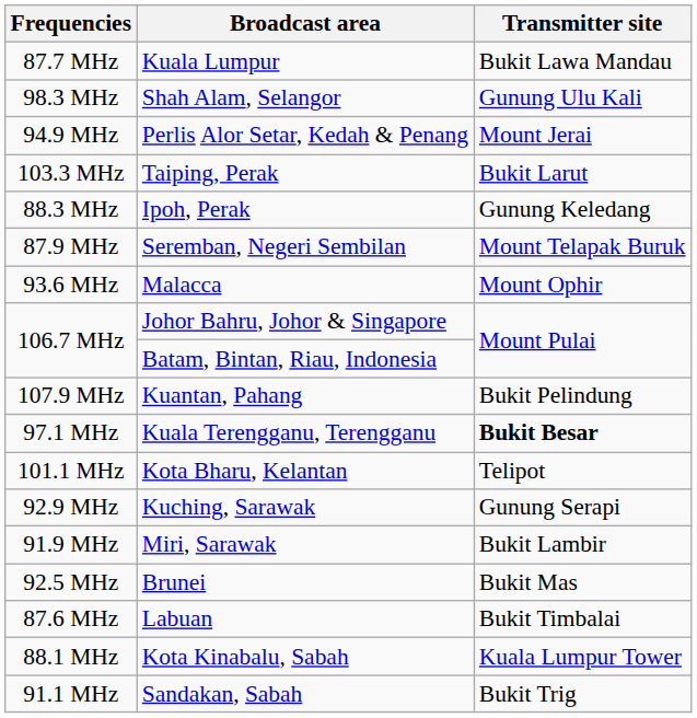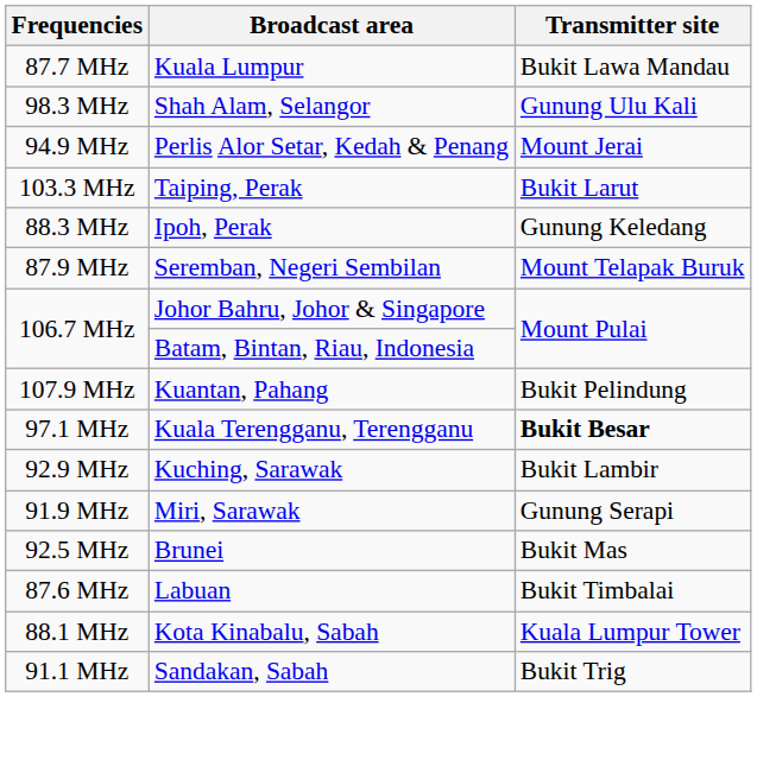 <table class="wikitable">
 <tr>
 <th>Frequencies</th>
 <th>Broadcast area</th>
 <th>Transmitter site</th>
 </tr>
 <tr>
 <td style="text-align:center;">87.7 MHz</td>
 <td><a href='#'>Kuala Lumpur</a></td>
 <td>Bukit Lawa Mandau</td>
 </tr>
 <tr>
 <td style="text-align:center;">98.3 MHz</td>
 <td><a href='#'>Shah Alam</a>, <a href='#'>Selangor</a></td>
 <td><a href='#'>Gunung Ulu Kali</a></td>
 </tr>
 <tr>
 <td style="text-align:center;">94.9 MHz</td>
 <td><a href='#'>Perlis</a> <a href='#'>Alor Setar</a>, <a href='#'>Kedah</a> & <a href='#'>Penang</a></td>
 <td><a href='#'>Mount Jerai</a></td>
 </tr>
 <tr>
 <td style="text-align:center;">103.3 MHz</td>
 <td><a href='#'>Taiping, Perak</a></td>
 <td><a href='#'>Bukit Larut</a></td>
 </tr>
 <tr>
 <td style="text-align:center;">88.3 MHz</td>
 <td><a href='#'>Ipoh</a>, <a href='#'>Perak</a></td>
 <td>Gunung Keledang</td>
 </tr>
 <tr>
 <td style="text-align:center;">87.9 MHz</td>
 <td><a href='#'>Seremban</a>, <a href='#'>Negeri Sembilan</a></td>
 <td><a href='#'>Mount Telapak Buruk</a></td>
 </tr>
 <tr>
-<td style="text-align:center;">93.6 MHz</td>
-<td><a href='#'>Malacca</a></td>
-<td><a href='#'>Mount Ophir</a></td>
-</tr>
-<tr>
 <td rowspan=2 style="text-align:center;">106.7 MHz</td>
 <td><a href='#'>Johor Bahru</a>, <a href='#'>Johor</a> & <a href='#'>Singapore</a></td>
 <td rowspan=2><a href='#'>Mount Pulai</a></td>
 </tr>
 <tr>
 <td><a href='#'>Batam</a>, <a href='#'>Bintan</a>, <a href='#'>Riau</a>, <a href='#'>Indonesia</a></td>
 </tr>
 <tr>
 <td style="text-align:center;">107.9 MHz</td>
 <td><a href='#'>Kuantan</a>, <a href='#'>Pahang</a></td>
 <td>Bukit Pelindung</td>
 </tr>
 <tr>
 <td style="text-align:center;">97.1 MHz</td>
 <td><a href='#'>Kuala Terengganu</a>, <a href='#'>Terengganu</a></td>
 <td><strong>Bukit Besar</strong></td>
 </tr>
 <tr>
-<td style="text-align:center;">101.1 MHz</td>
-<td><a href='#'>Kota Bharu</a>, <a href='#'>Kelantan</a></td>
-<td>Telipot</td>
-</tr>
-<tr>
 <td style="text-align:center;">92.9 MHz</td>
 <td><a href='#'>Kuching</a>, <a href='#'>Sarawak</a></td>
-<td>Gunung Serapi</td>
+<td>Bukit Lambir</td>
 </tr>
 <tr>
 <td style="text-align:center;">91.9 MHz</td>
 <td><a href='#'>Miri</a>, <a href='#'>Sarawak</a></td>
-<td>Bukit Lambir</td>
+<td>Gunung Serapi</td>
 </tr>
 <tr>
 <td style="text-align:center;">92.5 MHz</td>
 <td><a href='#'>Brunei</a></td>
 <td>Bukit Mas</td>
 </tr>
 <tr>
 <td style="text-align:center;">87.6 MHz</td>
 <td><a href='#'>Labuan</a></td>
 <td>Bukit Timbalai</td>
 </tr>
 <tr>
 <td style="text-align:center;">88.1 MHz</td>
 <td><a href='#'>Kota Kinabalu</a>, <a href='#'>Sabah</a></td>
 <td><a href='#'>Kuala Lumpur Tower</a></td>
 </tr>
 <tr>
 <td style="text-align:center;">91.1 MHz</td>
 <td><a href='#'>Sandakan</a>, <a href='#'>Sabah</a></td>
 <td>Bukit Trig</td>
 </tr>
 </table>
